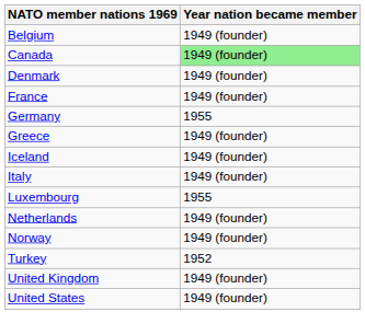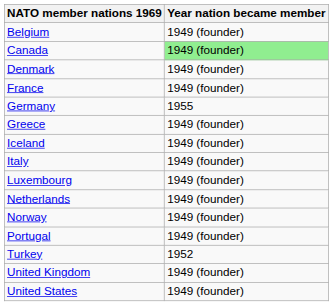 <table class="wikitable">
 <tr>
 <th>NATO member nations 1969</th>
 <th>Year nation became member</th>
 </tr>
 <tr>
 <td><a href='#'>Belgium</a></td>
 <td>1949 (founder)</td>
 </tr>
 <tr>
 <td><a href='#'>Canada</a></td>
 <td style="background: lightgreen;">1949 (founder)</td>
 </tr>
 <tr>
 <td><a href='#'>Denmark</a></td>
 <td>1949 (founder)</td>
 </tr>
 <tr>
 <td><a href='#'>France</a></td>
 <td>1949 (founder)</td>
 </tr>
 <tr>
 <td><a href='#'>Germany</a></td>
 <td>1955</td>
 </tr>
 <tr>
 <td><a href='#'>Greece</a></td>
 <td>1949 (founder)</td>
 </tr>
 <tr>
 <td><a href='#'>Iceland</a></td>
 <td>1949 (founder)</td>
 </tr>
 <tr>
 <td><a href='#'>Italy</a></td>
 <td>1949 (founder)</td>
 </tr>
 <tr>
 <td><a href='#'>Luxembourg</a></td>
-<td>1955</td>
+<td>1949 (founder)</td>
 </tr>
 <tr>
 <td><a href='#'>Netherlands</a></td>
 <td>1949 (founder)</td>
 </tr>
 <tr>
 <td><a href='#'>Norway</a></td>
+<td>1949 (founder)</td>
+</tr>
+<tr>
+<td><a href='#'>Portugal</a></td>
 <td>1949 (founder)</td>
 </tr>
 <tr>
 <td><a href='#'>Turkey</a></td>
 <td>1952</td>
 </tr>
 <tr>
 <td><a href='#'>United Kingdom</a></td>
 <td>1949 (founder)</td>
 </tr>
 <tr>
 <td><a href='#'>United States</a></td>
 <td>1949 (founder)</td>
 </tr>
 </table>
